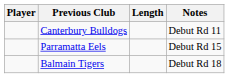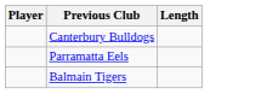 <table class="wikitable" style="font-size:90%">
 <tr bgcolor="#efefef">
 <th>Player</th>
 <th>Previous Club</th>
 <th>Length</th>
-<th>Notes</th>
 </tr>
 <tr>
 <td align=left></td>
 <td><a href='#'>Canterbury Bulldogs</a></td>
 <td></td>
-<td>Debut Rd 11</td>
 </tr>
 <tr>
 <td align=left></td>
 <td><a href='#'>Parramatta Eels</a></td>
 <td></td>
-<td>Debut Rd 15</td>
 </tr>
 <tr>
 <td align=left></td>
 <td><a href='#'>Balmain Tigers</a></td>
 <td></td>
-<td>Debut Rd 18</td>
 </tr>
 </table>
